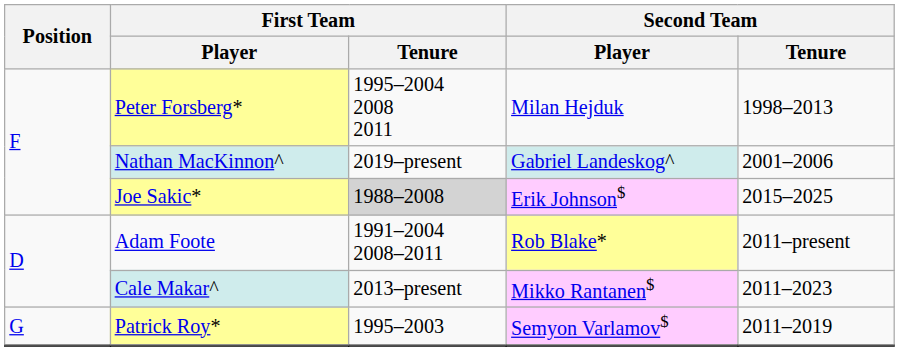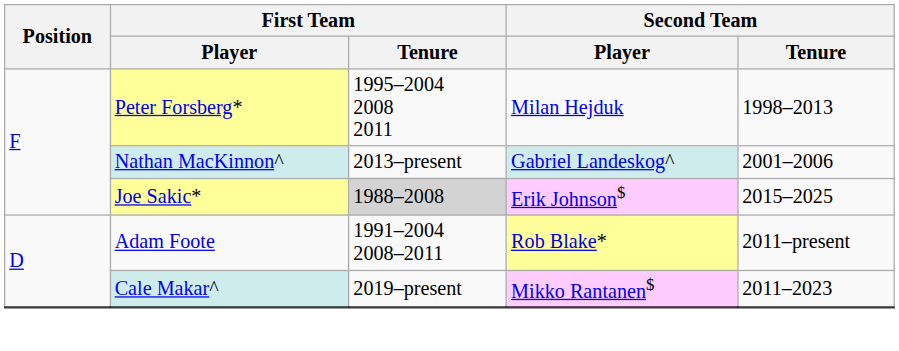 <table class="wikitable" style="width:80%">
 <tr>
 <th rowspan=2>Position</th>
 <th colspan=2>First Team</th>
 <th colspan=2>Second Team</th>
 </tr>
 <tr>
 <th>Player</th>
 <th>Tenure</th>
 <th>Player</th>
 <th>Tenure</th>
 </tr>
 <tr>
 <td rowspan="3"><a href='#'>F</a></td>
 <td bgcolor="#FFFF99"><a href='#'>Peter Forsberg</a>*</td>
 <td>1995–2004<br>2008<br>2011</td>
 <td><a href='#'>Milan Hejduk</a></td>
 <td>1998–2013</td>
 </tr>
 <tr>
 <td bgcolor="#CFECEC"><a href='#'>Nathan MacKinnon</a>^</td>
-<td>2019–present</td>
+<td>2013–present</td>
 <td bgcolor="#CFECEC"><a href='#'>Gabriel Landeskog</a>^</td>
 <td>2001–2006</td>
 </tr>
 <tr>
 <td bgcolor="#FFFF99"><a href='#'>Joe Sakic</a>*</td>
 <td style="background: lightgrey;">1988–2008</td>
 <td bgcolor="#FFCCFF"><a href='#'>Erik Johnson</a><sup>$</sup></td>
 <td>2015–2025</td>
 </tr>
 <tr>
 <td rowspan="2"><a href='#'>D</a></td>
 <td><a href='#'>Adam Foote</a></td>
 <td>1991–2004<br>2008–2011</td>
 <td bgcolor="#FFFF99"><a href='#'>Rob Blake</a>*</td>
 <td>2011–present</td>
 </tr>
 <tr>
 <td bgcolor="#CFECEC"><a href='#'>Cale Makar</a>^</td>
-<td>2013–present</td>
+<td>2019–present</td>
 <td bgcolor="#FFCCFF"><a href='#'>Mikko Rantanen</a><sup>$</sup></td>
 <td>2011–2023</td>
-</tr>
-<tr>
-<td><a href='#'>G</a></td>
-<td bgcolor="#FFFF99"><a href='#'>Patrick Roy</a>*</td>
-<td>1995–2003</td>
-<td bgcolor="#FFCCFF"><a href='#'>Semyon Varlamov</a><sup>$</sup></td>
-<td>2011–2019</td>
 </tr>
 <tr style="border-top:2px solid black">
 </tr>
 </table>
